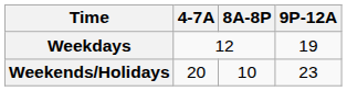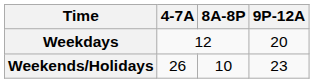 <table class="wikitable" style="text-align: center;">
 <tr>
 <th>Time</th>
 <th>4-7A</th>
 <th>8A-8P</th>
 <th>9P-12A</th>
 </tr>
 <tr>
 <th>Weekdays</th>
 <td colspan="2">12</td>
-<td>19</td>
+<td>20</td>
 </tr>
 <tr>
 <th>Weekends/Holidays</th>
-<td>20</td>
+<td>26</td>
 <td>10</td>
 <td>23</td>
 </tr>
 </table>
